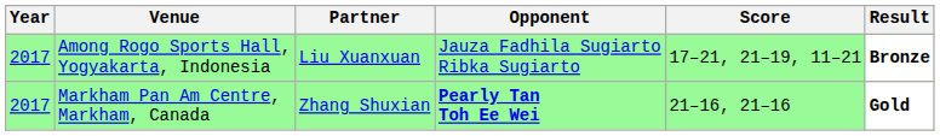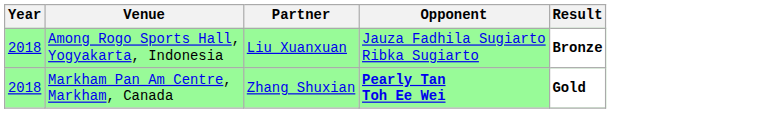 <table class="sortable wikitable" style="font-size: 90%;">
 <tr>
 <th>Year</th>
 <th>Venue</th>
 <th>Partner</th>
 <th>Opponent</th>
-<th>Score</th>
 <th>Result</th>
 </tr>
 <tr style="background:#98FB98">
-<td align="center"><a href='#'>2017</a></td>
+<td align="center"><a href='#'>2018</a></td>
 <td align="left"><a href='#'>Among Rogo Sports Hall</a>,<br><a href='#'>Yogyakarta</a>, Indonesia</td>
 <td align="left"> <a href='#'>Liu Xuanxuan</a></td>
 <td align="left"> <a href='#'>Jauza Fadhila Sugiarto</a><br> <a href='#'>Ribka Sugiarto</a></td>
-<td align="left">17–21, 21–19, 11–21</td>
 <td style="text-align:left; background:white"> <strong>Bronze</strong></td>
 </tr>
 <tr style="background:#98FB98">
-<td align="center"><a href='#'>2017</a></td>
+<td align="center"><a href='#'>2018</a></td>
 <td align="left"><a href='#'>Markham Pan Am Centre</a>,<br><a href='#'>Markham</a>, Canada</td>
 <td align="left"> <a href='#'>Zhang Shuxian</a></td>
 <td align="left"><strong> <a href='#'>Pearly Tan</a><br> <a href='#'>Toh Ee Wei</a></strong></td>
-<td align="left">21–16, 21–16</td>
 <td style="text-align:left; background:white"> <strong>Gold</strong></td>
 </tr>
 </table>
